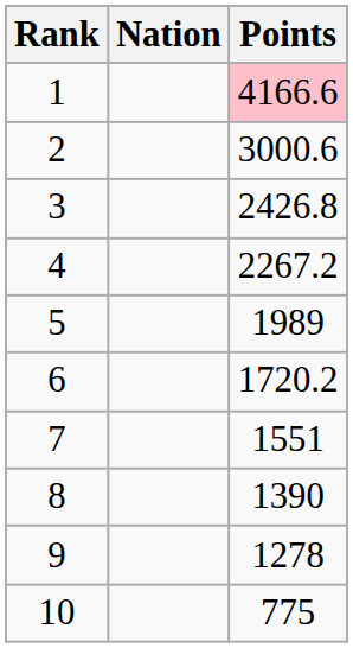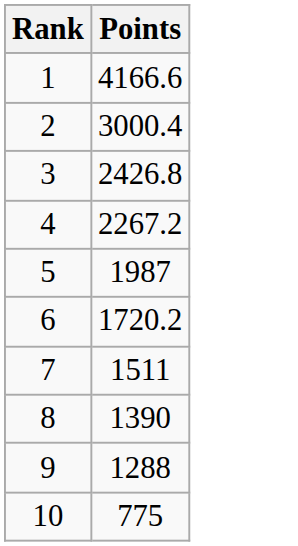 <table class="wikitable sortable">
 <tr>
 <th>Rank</th>
-<th>Nation</th>
 <th>Points</th>
 </tr>
 <tr>
 <td align=center>1</td>
-<td></td>
-<td align=center style="background: pink;">4166.6</td>
+<td align=center>4166.6</td>
 </tr>
 <tr>
 <td align=center>2</td>
-<td></td>
-<td align=center>3000.6</td>
+<td align=center>3000.4</td>
 </tr>
 <tr>
 <td align=center>3</td>
-<td></td>
 <td align=center>2426.8</td>
 </tr>
 <tr>
 <td align=center>4</td>
-<td></td>
 <td align=center>2267.2</td>
 </tr>
 <tr>
 <td align=center>5</td>
-<td></td>
-<td align=center>1989</td>
+<td align=center>1987</td>
 </tr>
 <tr>
 <td align=center>6</td>
-<td></td>
 <td align=center>1720.2</td>
 </tr>
 <tr>
 <td align=center>7</td>
-<td></td>
-<td align=center>1551</td>
+<td align=center>1511</td>
 </tr>
 <tr>
 <td align=center>8</td>
-<td></td>
 <td align=center>1390</td>
 </tr>
 <tr>
 <td align=center>9</td>
-<td></td>
-<td align=center>1278</td>
+<td align=center>1288</td>
 </tr>
 <tr>
 <td align=center>10</td>
-<td></td>
 <td align=center>775</td>
 </tr>
 </table>
